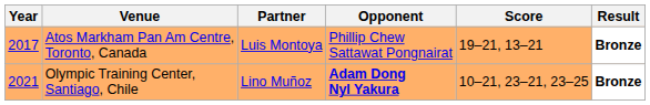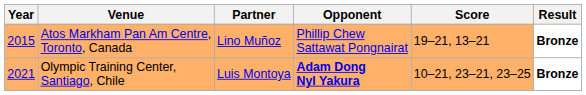 <table class="sortable wikitable" style="font-size: 90%;">
 <tr>
 <th>Year</th>
 <th>Venue</th>
 <th>Partner</th>
 <th>Opponent</th>
 <th>Score</th>
 <th>Result</th>
 </tr>
 <tr style="background:#FFB069">
-<td align="center"><a href='#'>2017</a></td>
+<td align="center"><a href='#'>2015</a></td>
 <td align="left"><a href='#'>Atos Markham Pan Am Centre</a>,<br><a href='#'>Toronto</a>, Canada</td>
-<td align="left"> <a href='#'>Luis Montoya</a></td>
+<td align="left"> <a href='#'>Lino Muñoz</a></td>
 <td align="left"> <a href='#'>Phillip Chew</a><br> <a href='#'>Sattawat Pongnairat</a></td>
 <td align="left">19–21, 13–21</td>
 <td style="text-align:left; background:white"> <strong>Bronze</strong></td>
 </tr>
 <tr style="background:#FFB069">
 <td align="center"><a href='#'>2021</a></td>
 <td align="left">Olympic Training Center,<br><a href='#'>Santiago</a>, Chile</td>
-<td align="left"> <a href='#'>Lino Muñoz</a></td>
+<td align="left"> <a href='#'>Luis Montoya</a></td>
 <td align="left"><strong> <a href='#'>Adam Dong</a><br> <a href='#'>Nyl Yakura</a></strong></td>
 <td align="left">10–21, 23–21, 23–25</td>
 <td style="text-align:left; background:white"> <strong>Bronze</strong></td>
 </tr>
 </table>
